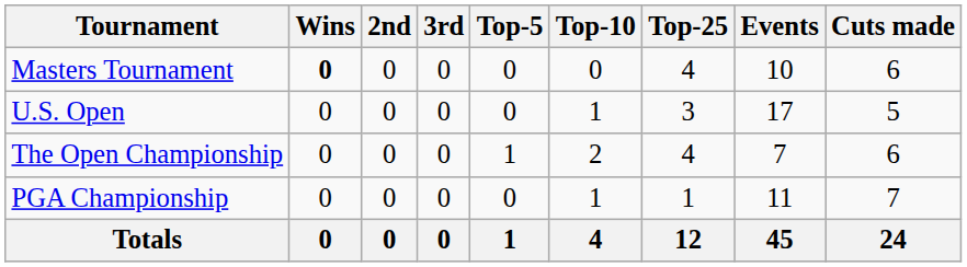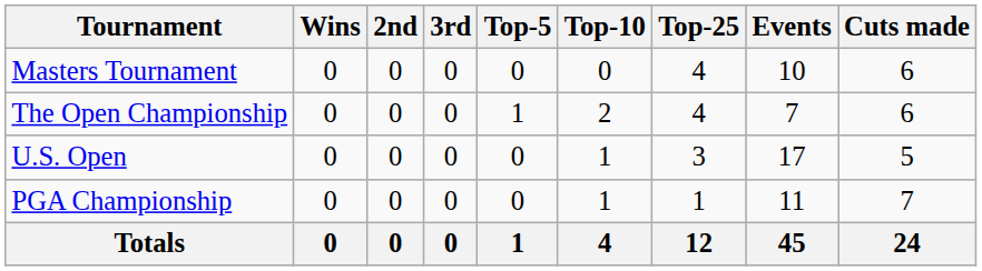 <table class=wikitable style=text-align:center>
 <tr>
 <th>Tournament</th>
 <th>Wins</th>
 <th>2nd</th>
 <th>3rd</th>
 <th>Top-5</th>
 <th>Top-10</th>
 <th>Top-25</th>
 <th>Events</th>
 <th>Cuts made</th>
 </tr>
 <tr>
 <td align=left><a href='#'>Masters Tournament</a></td>
-<td><strong>0</strong></td>
+<td>0</td>
 <td>0</td>
 <td>0</td>
 <td>0</td>
 <td>0</td>
 <td>4</td>
 <td>10</td>
+<td>6</td>
+</tr>
+<tr>
+<td align=left><a href='#'>The Open Championship</a></td>
+<td>0</td>
+<td>0</td>
+<td>0</td>
+<td>1</td>
+<td>2</td>
+<td>4</td>
+<td>7</td>
 <td>6</td>
 </tr>
 <tr>
 <td align=left><a href='#'>U.S. Open</a></td>
 <td>0</td>
 <td>0</td>
 <td>0</td>
 <td>0</td>
 <td>1</td>
 <td>3</td>
 <td>17</td>
 <td>5</td>
-</tr>
-<tr>
-<td align=left><a href='#'>The Open Championship</a></td>
-<td>0</td>
-<td>0</td>
-<td>0</td>
-<td>1</td>
-<td>2</td>
-<td>4</td>
-<td>7</td>
-<td>6</td>
 </tr>
 <tr>
 <td align=left><a href='#'>PGA Championship</a></td>
 <td>0</td>
 <td>0</td>
 <td>0</td>
 <td>0</td>
 <td>1</td>
 <td>1</td>
 <td>11</td>
 <td>7</td>
 </tr>
 <tr>
 <th>Totals</th>
 <th>0</th>
 <th>0</th>
 <th>0</th>
 <th>1</th>
 <th>4</th>
 <th>12</th>
 <th>45</th>
 <th>24</th>
 </tr>
 </table>
